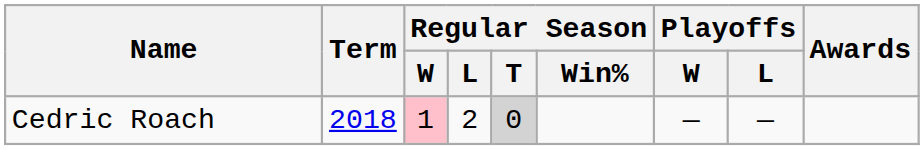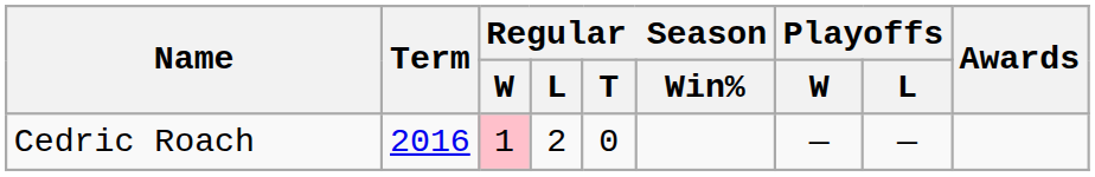 <table class="wikitable" style="text-align:center">
 <tr>
 <th rowspan="2" style="width:140px;">Name</th>
 <th rowspan="2">Term</th>
 <th colspan="4">Regular Season</th>
 <th colspan="2">Playoffs</th>
 <th rowspan="2">Awards</th>
 </tr>
 <tr>
 <th>W</th>
 <th>L</th>
 <th>T</th>
 <th>Win%</th>
 <th>W</th>
 <th>L</th>
 </tr>
 <tr>
 <td align=left>Cedric Roach</td>
-<td><a href='#'>2018</a></td>
+<td><a href='#'>2016</a></td>
 <td style="background: pink;">1</td>
 <td>2</td>
-<td style="background: lightgrey;">0</td>
+<td>0</td>
 <td></td>
 <td>—</td>
 <td>—</td>
 <td></td>
 </tr>
 </table>
